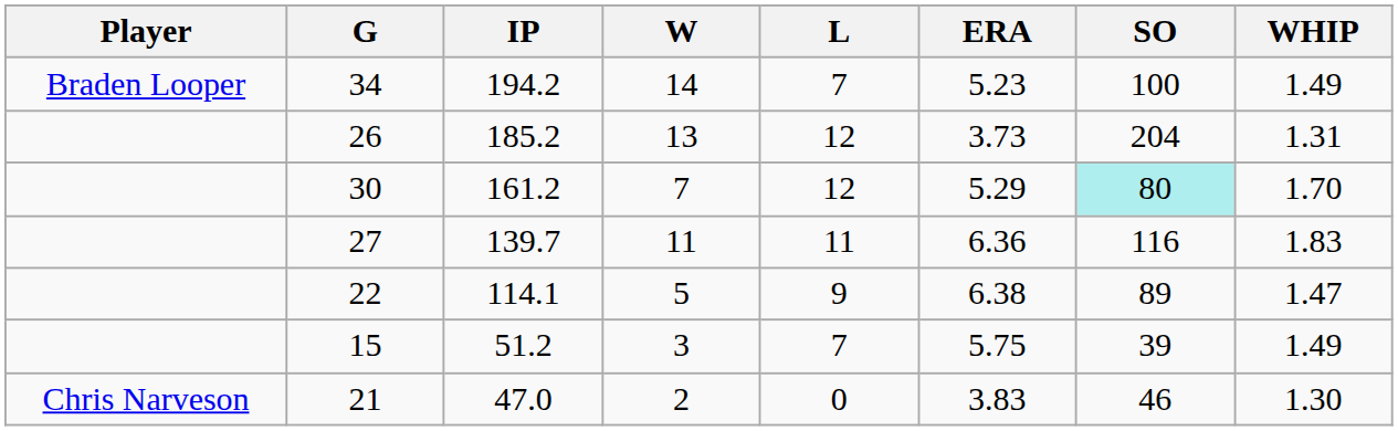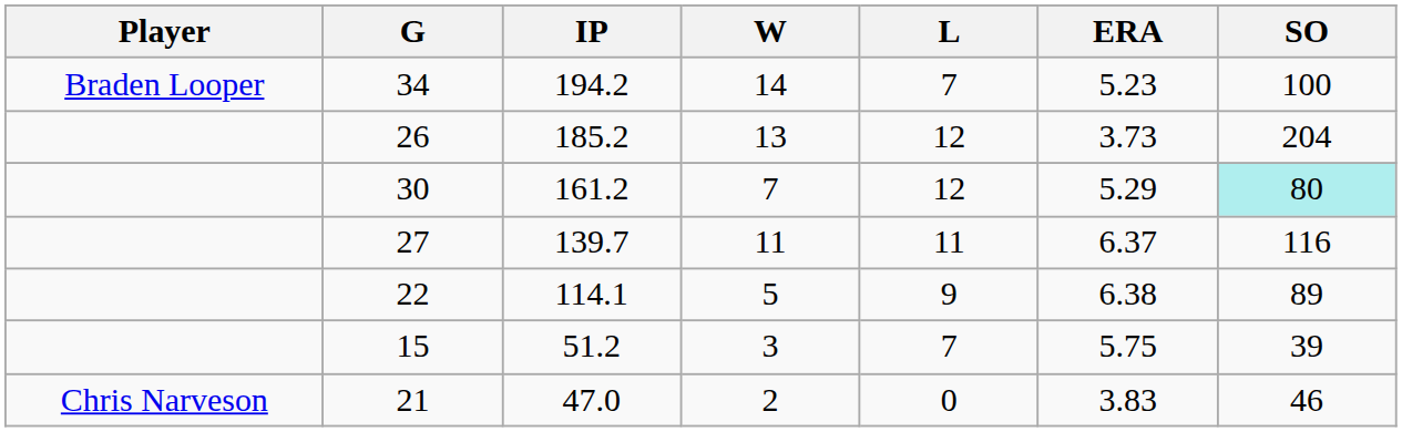 <table class="wikitable sortable">
 <tr>
 <th bgcolor="#DDDDFF" width="16%">Player</th>
 <th bgcolor="#DDDDFF" width="9%">G</th>
 <th bgcolor="#DDDDFF" width="9%">IP</th>
 <th bgcolor="#DDDDFF" width="9%">W</th>
 <th bgcolor="#DDDDFF" width="9%">L</th>
 <th bgcolor="#DDDDFF" width="9%">ERA</th>
 <th bgcolor="#DDDDFF" width="9%">SO</th>
-<th bgcolor="#DDDDFF" width="9%">WHIP</th>
 </tr>
 <tr align="center">
 <td><a href='#'>Braden Looper</a></td>
 <td>34</td>
 <td>194.2</td>
 <td>14</td>
 <td>7</td>
 <td>5.23</td>
 <td>100</td>
-<td>1.49</td>
 </tr>
 <tr align=center>
 <td></td>
 <td>26</td>
 <td>185.2</td>
 <td>13</td>
 <td>12</td>
 <td>3.73</td>
 <td>204</td>
-<td>1.31</td>
 </tr>
 <tr align="center">
 <td></td>
 <td>30</td>
 <td>161.2</td>
 <td>7</td>
 <td>12</td>
 <td>5.29</td>
 <td style="background: paleturquoise;">80</td>
-<td>1.70</td>
 </tr>
 <tr align="center">
 <td></td>
 <td>27</td>
 <td>139.7</td>
 <td>11</td>
 <td>11</td>
-<td>6.36</td>
+<td>6.37</td>
 <td>116</td>
-<td>1.83</td>
 </tr>
 <tr align="center">
 <td></td>
 <td>22</td>
 <td>114.1</td>
 <td>5</td>
 <td>9</td>
 <td>6.38</td>
 <td>89</td>
-<td>1.47</td>
 </tr>
 <tr align="center">
 <td></td>
 <td>15</td>
 <td>51.2</td>
 <td>3</td>
 <td>7</td>
 <td>5.75</td>
 <td>39</td>
-<td>1.49</td>
 </tr>
 <tr align=center>
 <td><a href='#'>Chris Narveson</a></td>
 <td>21</td>
 <td>47.0</td>
 <td>2</td>
 <td>0</td>
 <td>3.83</td>
 <td>46</td>
-<td>1.30</td>
 </tr>
 </table>
